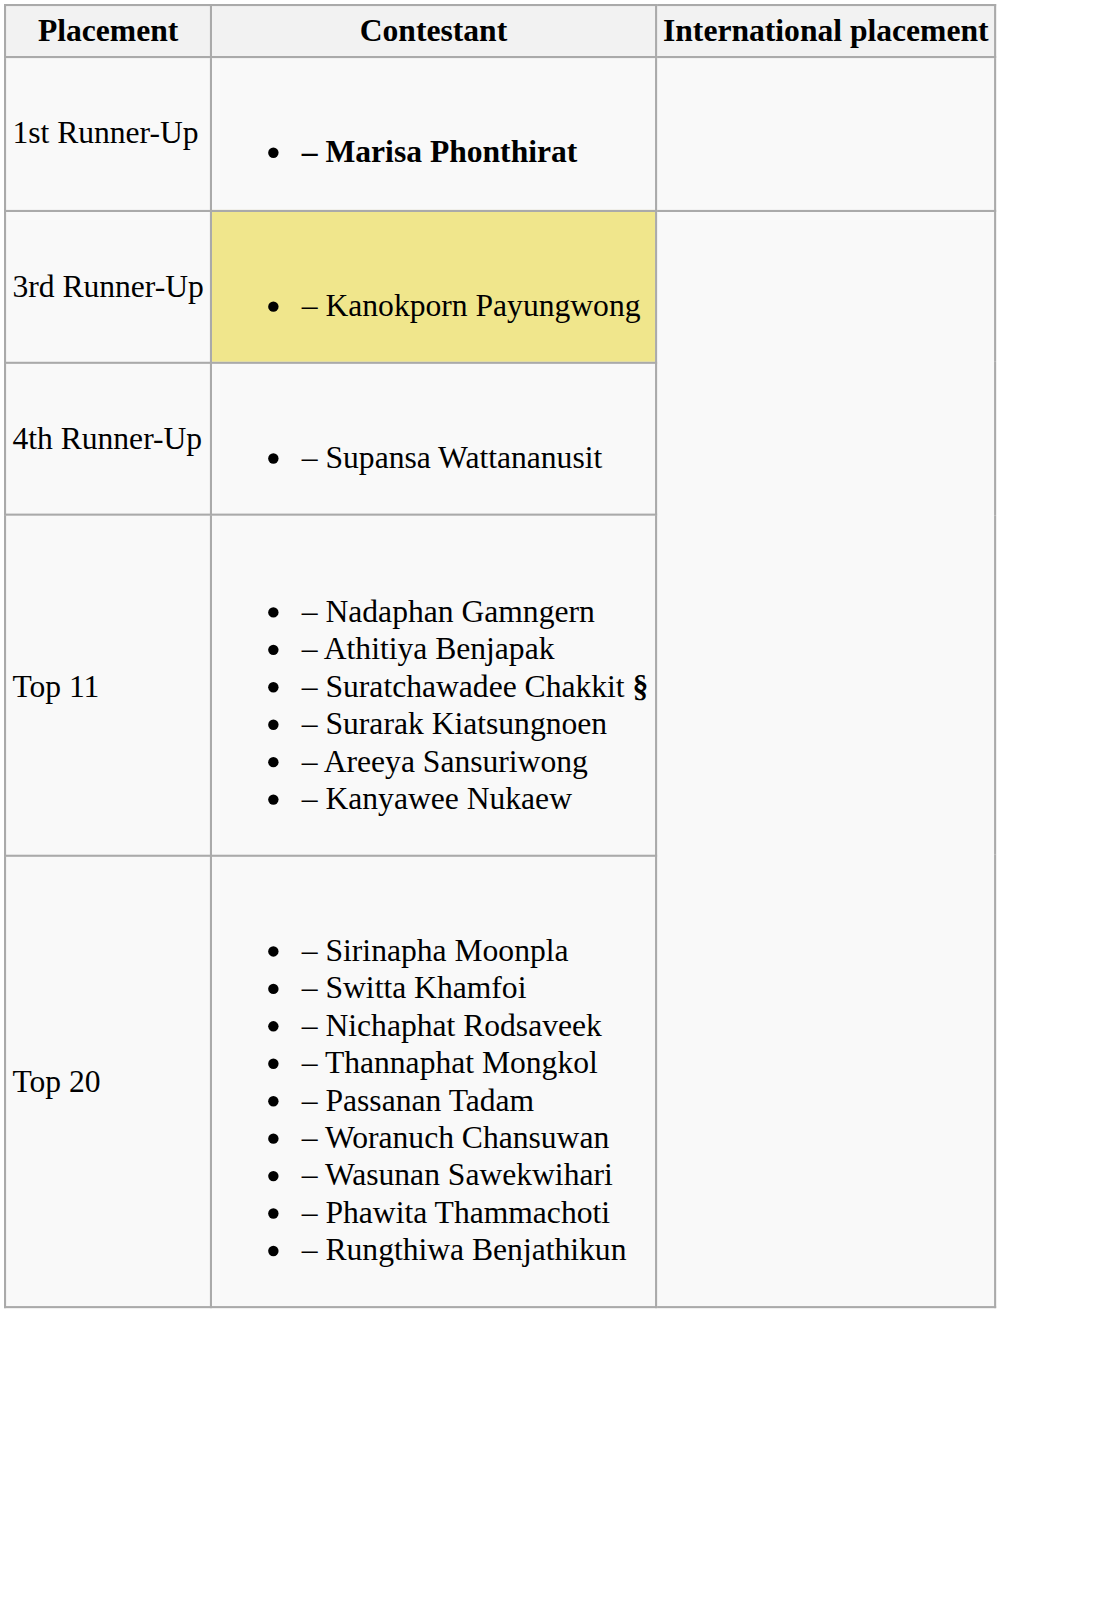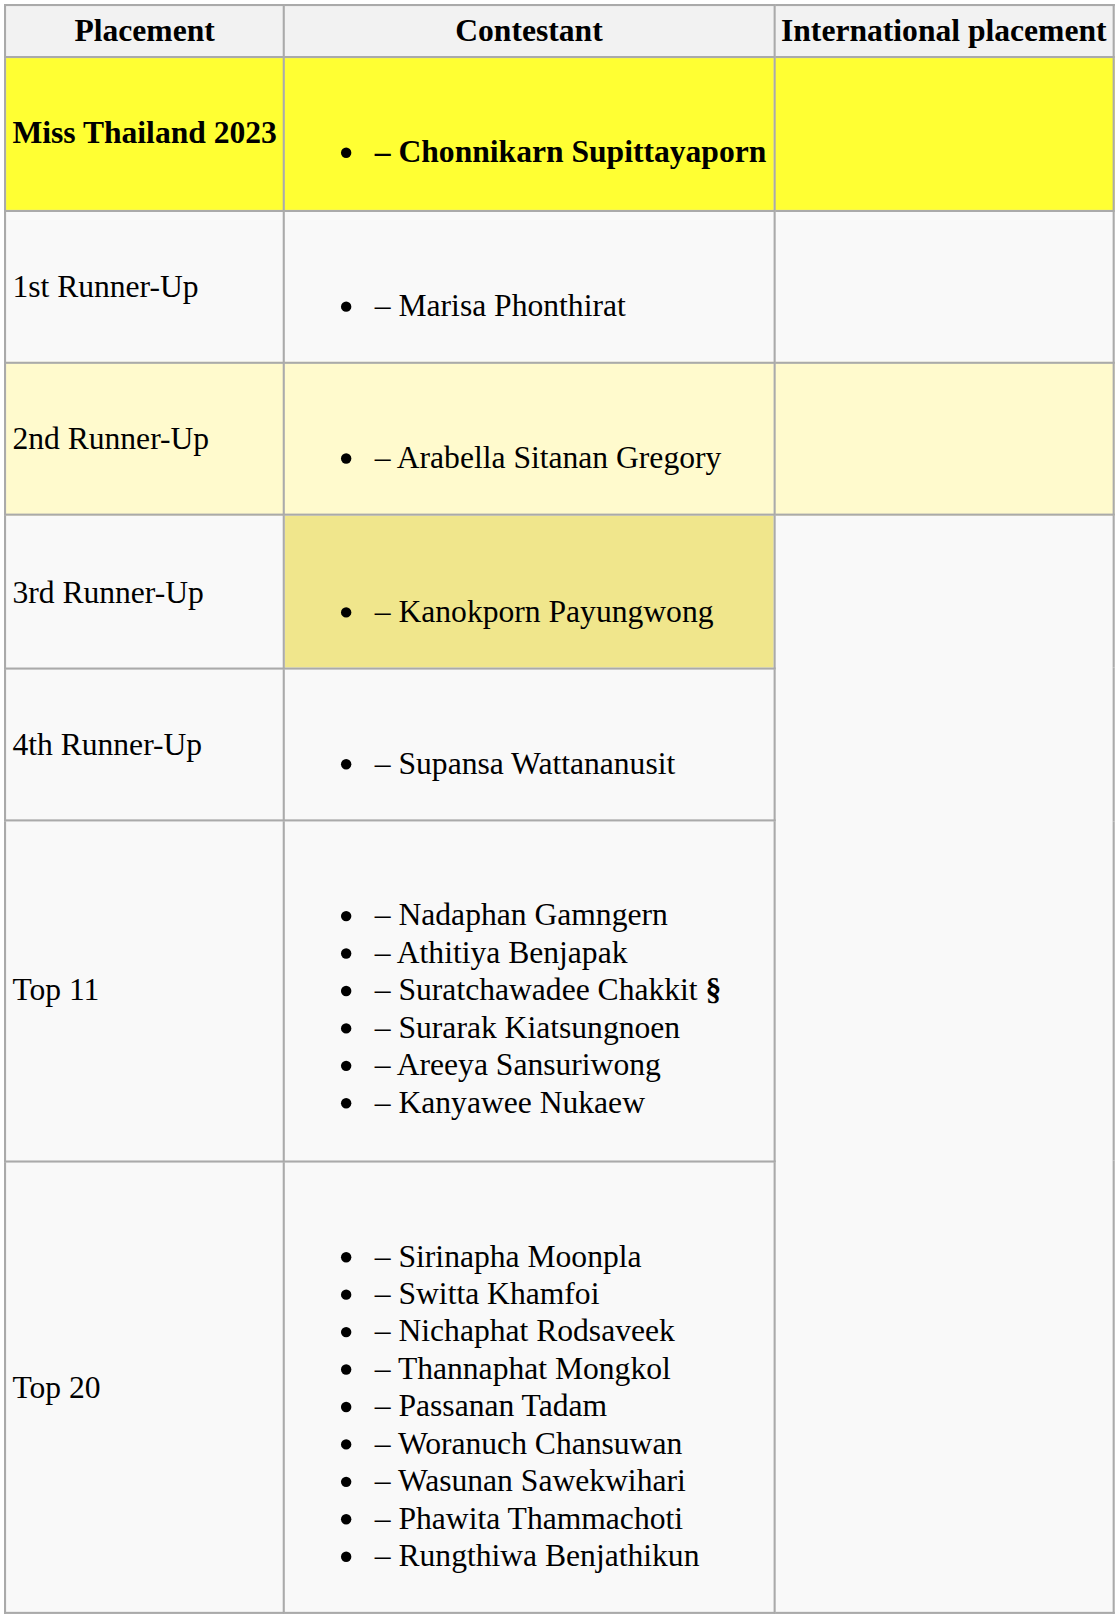 <table class="wikitable sortable" style="font-size: 95%;">
 <tr>
 <th>Placement</th>
 <th>Contestant</th>
 <th>International placement</th>
 </tr>
+<tr style="background-color:#FFFF33;">
+<td><strong>Miss Thailand 2023</strong></td>
+<td><br><ul><li><strong> – Chonnikarn Supittayaporn</strong></li></ul></td>
+<td></td>
+</tr>
 <tr>
 <td>1st Runner-Up</td>
-<td><strong><br><ul><li> – Marisa Phonthirat</li></ul></strong></td>
+<td><br><ul><li> – Marisa Phonthirat</li></ul></td>
+<td></td>
+</tr>
+<tr style="background-color:#FFFACD;">
+<td>2nd Runner-Up</td>
+<td><br><ul><li> – Arabella Sitanan Gregory</li></ul></td>
 <td></td>
 </tr>
 <tr>
 <td>3rd Runner-Up</td>
 <td style="background: khaki;"><br><ul><li> – Kanokporn Payungwong</li></ul></td>
 </tr>
 <tr>
 <td>4th Runner-Up</td>
 <td><br><ul><li> – Supansa Wattananusit</li></ul></td>
 </tr>
 <tr>
 <td>Top 11</td>
 <td><br><ul><li> – Nadaphan Gamngern</li><li> – Athitiya Benjapak</li><li> – Suratchawadee Chakkit <strong>§</strong></li><li> – Surarak Kiatsungnoen</li><li> – Areeya Sansuriwong</li><li> – Kanyawee Nukaew</li></ul></td>
 </tr>
 <tr>
 <td>Top 20</td>
 <td><br><ul><li> – Sirinapha Moonpla</li><li> – Switta Khamfoi</li><li> – Nichaphat Rodsaveek</li><li> – Thannaphat Mongkol</li><li> – Passanan Tadam</li><li> – Woranuch Chansuwan</li><li> – Wasunan Sawekwihari</li><li> – Phawita Thammachoti</li><li> – Rungthiwa Benjathikun</li></ul></td>
 </tr>
 </table>
